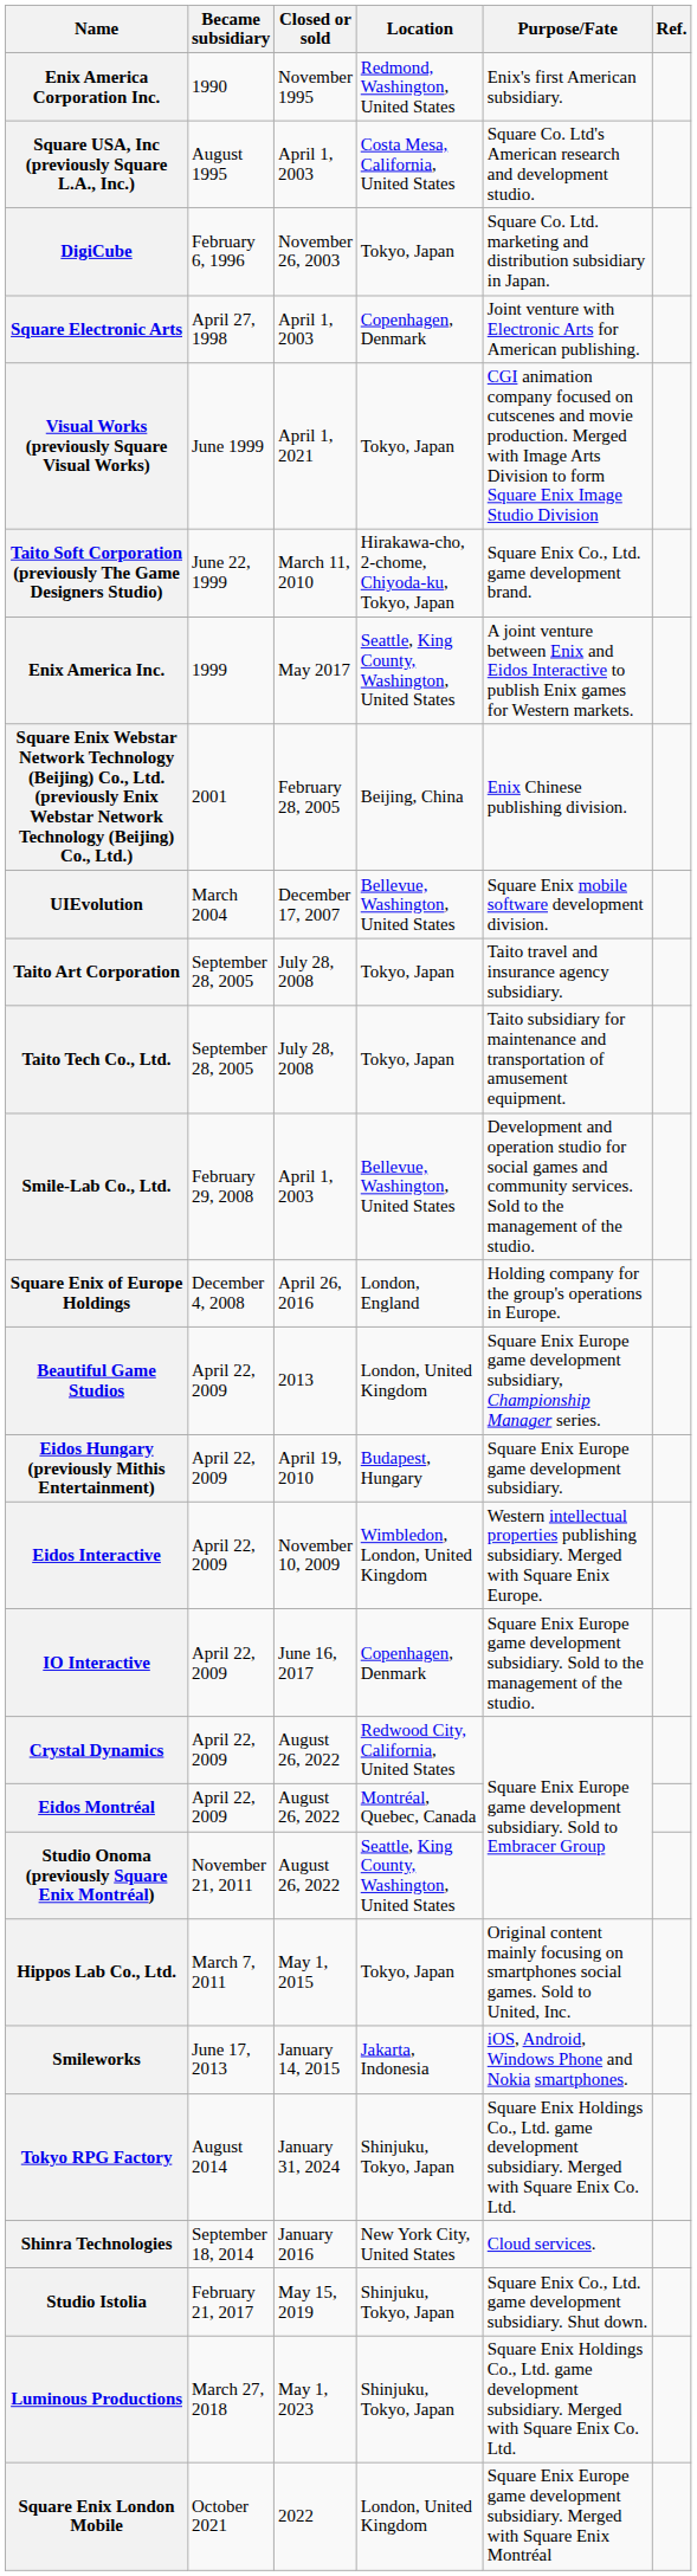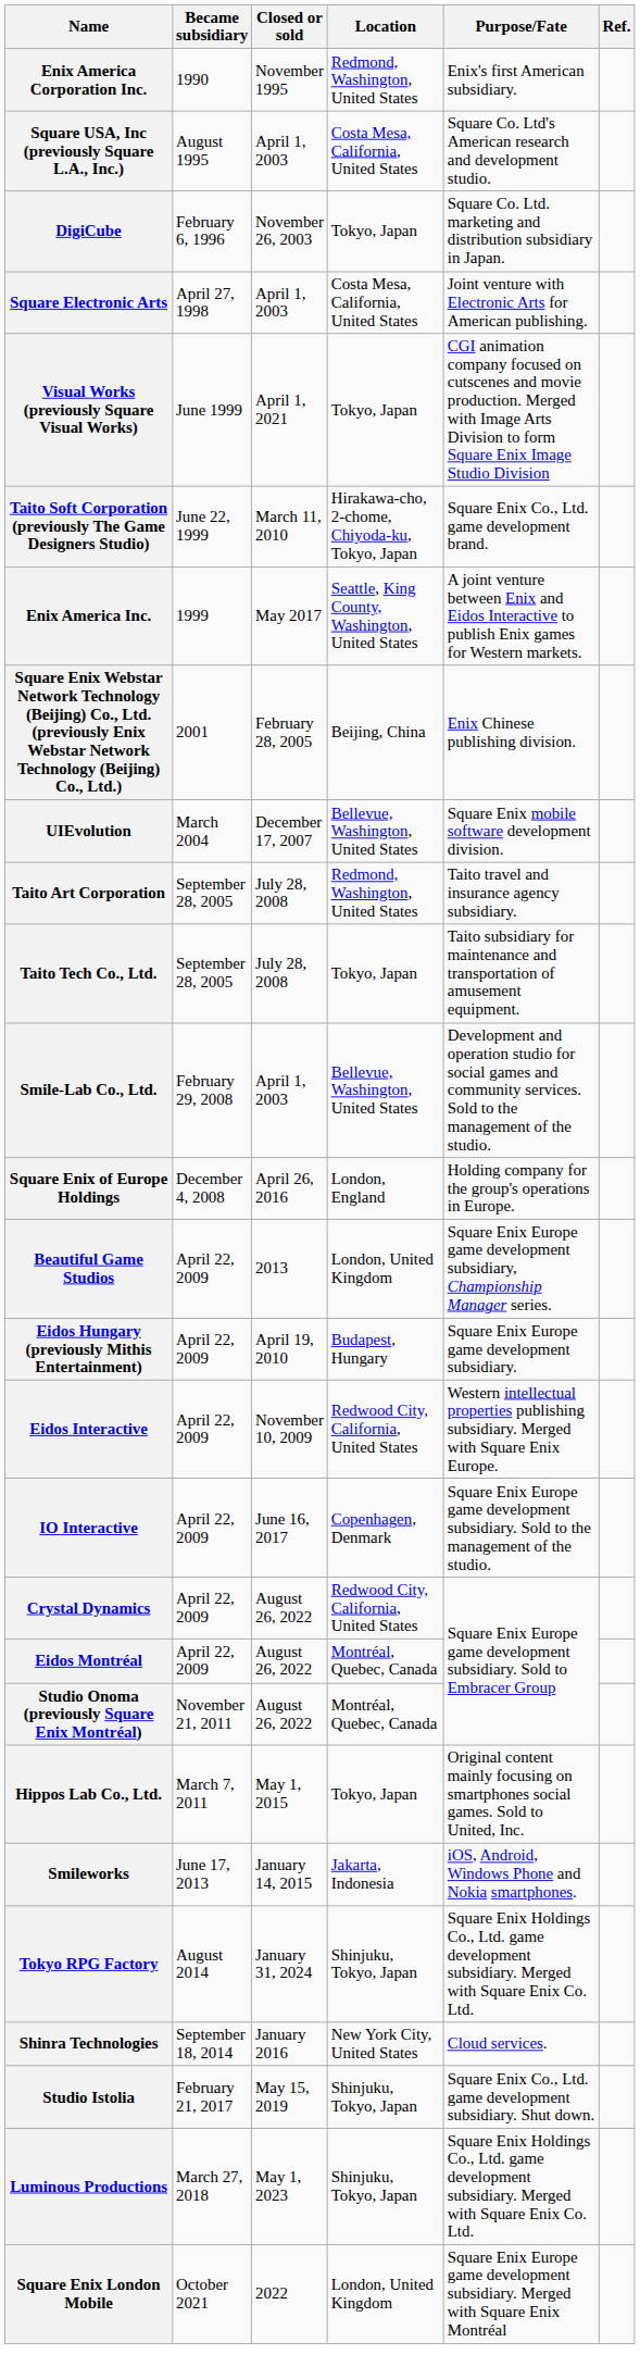 <table style="width:100%;" class="wikitable plainrowheaders">
 <tr>
 <th scope="col" style="width:30%;">Name</th>
 <th scope="col" style="width:8%;">Became subsidiary</th>
 <th scope="col" style="width:10%;">Closed or sold</th>
 <th scope="col" style="width:20%;">Location</th>
 <th scope="col" style="width:28%;">Purpose/Fate</th>
 <th scope="col" style="width:4%;">Ref.</th>
 </tr>
 <tr>
 <th scope="row">Enix America Corporation Inc.</th>
 <td>1990</td>
 <td>November 1995</td>
 <td><a href='#'>Redmond, Washington</a>, United States</td>
 <td>Enix's first American subsidiary.</td>
 <td></td>
 </tr>
 <tr>
 <th scope="row">Square USA, Inc (previously Square L.A., Inc.)</th>
 <td>August 1995</td>
 <td>April 1, 2003</td>
 <td><a href='#'>Costa Mesa, California</a>, United States</td>
 <td>Square Co. Ltd's American research and development studio.</td>
 <td></td>
 </tr>
 <tr>
 <th scope="row"><a href='#'>DigiCube</a></th>
 <td>February 6, 1996</td>
 <td>November 26, 2003</td>
 <td>Tokyo, Japan</td>
 <td>Square Co. Ltd. marketing and distribution subsidiary in Japan.</td>
 <td></td>
 </tr>
 <tr>
 <th scope="row"><a href='#'>Square Electronic Arts</a></th>
 <td>April 27, 1998</td>
 <td>April 1, 2003</td>
-<td><a href='#'>Copenhagen</a>, Denmark</td>
+<td>Costa Mesa, California, United States</td>
 <td>Joint venture with <a href='#'>Electronic Arts</a> for American publishing.</td>
 <td></td>
 </tr>
 <tr>
 <th scope="row"><a href='#'>Visual Works</a> (previously Square Visual Works)</th>
 <td>June 1999</td>
 <td>April 1, 2021</td>
 <td>Tokyo, Japan</td>
 <td><a href='#'>CGI</a> animation company focused on cutscenes and movie production. Merged with Image Arts Division to form <a href='#'>Square Enix Image Studio Division</a></td>
 <td></td>
 </tr>
 <tr>
 <th scope="row"><a href='#'>Taito Soft Corporation</a> (previously The Game Designers Studio)</th>
 <td>June 22, 1999</td>
 <td>March 11, 2010</td>
 <td>Hirakawa-cho, 2-chome, <a href='#'>Chiyoda-ku</a>, Tokyo, Japan</td>
 <td>Square Enix Co., Ltd. game development brand.</td>
 <td></td>
 </tr>
 <tr>
 <th scope="row">Enix America Inc.</th>
 <td>1999</td>
 <td>May 2017</td>
 <td><a href='#'>Seattle</a>, <a href='#'>King County, Washington</a>, United States</td>
 <td>A joint venture between <a href='#'>Enix</a> and <a href='#'>Eidos Interactive</a> to publish Enix games for Western markets.</td>
 <td></td>
 </tr>
 <tr>
 <th scope="row">Square Enix Webstar Network Technology (Beijing) Co., Ltd. (previously Enix Webstar Network Technology (Beijing) Co., Ltd.)</th>
 <td>2001</td>
 <td>February 28, 2005</td>
 <td>Beijing, China</td>
 <td><a href='#'>Enix</a> Chinese publishing division.</td>
 <td></td>
 </tr>
 <tr>
 <th scope="row">UIEvolution</th>
 <td>March 2004</td>
 <td>December 17, 2007</td>
 <td><a href='#'>Bellevue, Washington</a>, United States</td>
 <td>Square Enix <a href='#'>mobile software</a> development division.</td>
 <td></td>
 </tr>
 <tr>
 <th scope="row">Taito Art Corporation</th>
 <td>September 28, 2005</td>
 <td>July 28, 2008</td>
-<td>Tokyo, Japan</td>
+<td><a href='#'>Redmond, Washington</a>, United States</td>
 <td>Taito travel and insurance agency subsidiary.</td>
 <td></td>
 </tr>
 <tr>
 <th scope="row">Taito Tech Co., Ltd.</th>
 <td>September 28, 2005</td>
 <td>July 28, 2008</td>
 <td>Tokyo, Japan</td>
 <td>Taito subsidiary for maintenance and transportation of amusement equipment.</td>
 <td></td>
 </tr>
 <tr>
 <th scope="row">Smile-Lab Co., Ltd.</th>
 <td>February 29, 2008</td>
 <td>April 1, 2003</td>
 <td><a href='#'>Bellevue, Washington</a>, United States</td>
 <td>Development and operation studio for social games and community services. Sold to the management of the studio.</td>
 <td></td>
 </tr>
 <tr>
 <th scope="row">Square Enix of Europe Holdings</th>
 <td>December 4, 2008</td>
 <td>April 26, 2016</td>
 <td>London, England</td>
 <td>Holding company for the group's operations in Europe.</td>
 <td></td>
 </tr>
 <tr>
 <th scope="row"><a href='#'>Beautiful Game Studios</a></th>
 <td>April 22, 2009</td>
 <td>2013</td>
 <td>London, United Kingdom</td>
 <td>Square Enix Europe game development subsidiary, <em><a href='#'>Championship Manager</a></em> series.</td>
 <td></td>
 </tr>
 <tr>
 <th scope="row"><a href='#'>Eidos Hungary</a> (previously Mithis Entertainment)</th>
 <td>April 22, 2009</td>
 <td>April 19, 2010</td>
 <td><a href='#'>Budapest</a>, Hungary</td>
 <td>Square Enix Europe game development subsidiary.</td>
 <td></td>
 </tr>
 <tr>
 <th scope="row"><a href='#'>Eidos Interactive</a></th>
 <td>April 22, 2009</td>
 <td>November 10, 2009</td>
-<td><a href='#'>Wimbledon</a>, London, United Kingdom</td>
+<td><a href='#'>Redwood City, California</a>, United States</td>
 <td>Western <a href='#'>intellectual properties</a> publishing subsidiary. Merged with Square Enix Europe.</td>
 <td></td>
 </tr>
 <tr>
 <th scope="row"><a href='#'>IO Interactive</a></th>
 <td>April 22, 2009</td>
 <td>June 16, 2017</td>
 <td><a href='#'>Copenhagen</a>, Denmark</td>
 <td>Square Enix Europe game development subsidiary. Sold to the management of the studio.</td>
 <td></td>
 </tr>
 <tr>
 <th scope="row"><a href='#'>Crystal Dynamics</a></th>
 <td>April 22, 2009</td>
 <td>August 26, 2022</td>
 <td><a href='#'>Redwood City, California</a>, United States</td>
 <td rowspan="3">Square Enix Europe game development subsidiary. Sold to <a href='#'>Embracer Group</a></td>
 <td></td>
 </tr>
 <tr>
 <th scope="row"><a href='#'>Eidos Montréal</a></th>
 <td>April 22, 2009</td>
 <td>August 26, 2022</td>
 <td><a href='#'>Montréal</a>, Quebec, Canada</td>
 <td></td>
 </tr>
 <tr>
 <th scope="row">Studio Onoma (previously <a href='#'>Square Enix Montréal</a>)</th>
 <td>November 21, 2011</td>
 <td>August 26, 2022</td>
-<td><a href='#'>Seattle</a>, <a href='#'>King County, Washington</a>, United States</td>
+<td>Montréal, Quebec, Canada</td>
 <td></td>
 </tr>
 <tr>
 <th scope="row">Hippos Lab Co., Ltd.</th>
 <td>March 7, 2011</td>
 <td>May 1, 2015</td>
 <td>Tokyo, Japan</td>
 <td>Original content mainly focusing on smartphones social games. Sold to United, Inc.</td>
 <td></td>
 </tr>
 <tr>
 <th scope="row">Smileworks</th>
 <td>June 17, 2013</td>
 <td>January 14, 2015</td>
 <td><a href='#'>Jakarta</a>, Indonesia</td>
 <td><a href='#'>iOS</a>, <a href='#'>Android</a>, <a href='#'>Windows Phone</a> and <a href='#'>Nokia</a> <a href='#'>smartphones</a>.</td>
 <td></td>
 </tr>
 <tr>
 <th scope="row"><a href='#'>Tokyo RPG Factory</a></th>
 <td>August 2014</td>
 <td>January 31, 2024</td>
 <td>Shinjuku, Tokyo, Japan</td>
 <td>Square Enix Holdings Co., Ltd. game development subsidiary. Merged with Square Enix Co. Ltd.</td>
 <td></td>
 </tr>
 <tr>
 <th scope="row">Shinra Technologies</th>
 <td>September 18, 2014</td>
 <td>January 2016</td>
 <td>New York City, United States</td>
 <td><a href='#'>Cloud services</a>.</td>
 <td></td>
 </tr>
 <tr>
 <th scope="row">Studio Istolia</th>
 <td>February 21, 2017</td>
 <td>May 15, 2019</td>
 <td>Shinjuku, Tokyo, Japan</td>
 <td>Square Enix Co., Ltd. game development subsidiary. Shut down.</td>
 <td></td>
 </tr>
 <tr>
 <th scope="row"><a href='#'>Luminous Productions</a></th>
 <td>March 27, 2018</td>
 <td>May 1, 2023</td>
 <td>Shinjuku, Tokyo, Japan</td>
 <td>Square Enix Holdings Co., Ltd. game development subsidiary. Merged with Square Enix Co. Ltd.</td>
 <td></td>
 </tr>
 <tr>
 <th scope="row">Square Enix London Mobile</th>
 <td>October 2021</td>
 <td>2022</td>
 <td>London, United Kingdom</td>
 <td>Square Enix Europe game development subsidiary. Merged with Square Enix Montréal</td>
 <td></td>
 </tr>
 </table>
